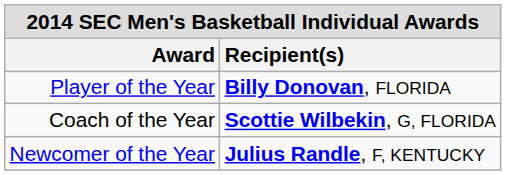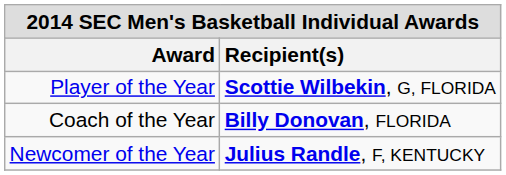 <table class="wikitable" style="white-space:nowrap; font-size:90%;">
 <tr>
 <td colspan="7" style="text-align:center; background:#ddd;"><strong>2014 SEC Men's Basketball Individual Awards</strong></td>
 </tr>
 <tr>
 <th style="text-align:right;">Award</th>
 <th style="text-align:left;">Recipient(s)</th>
 </tr>
 <tr>
 <td style="text-align:right;"><a href='#'>Player of the Year</a></td>
-<td style="text-align:left;"><strong><a href='#'>Billy Donovan</a></strong>, <small>FLORIDA</small><br></td>
+<td style="text-align:left;"><strong><a href='#'>Scottie Wilbekin</a></strong>, <small>G, FLORIDA</small><br></td>
 </tr>
 <tr>
 <td style="text-align:right;">Coach of the Year</td>
-<td style="text-align:left;"><strong><a href='#'>Scottie Wilbekin</a></strong>, <small>G, FLORIDA</small><br></td>
+<td style="text-align:left;"><strong><a href='#'>Billy Donovan</a></strong>, <small>FLORIDA</small><br></td>
 </tr>
 <tr>
 <td style="text-align:right;"><a href='#'>Newcomer of the Year</a></td>
 <td style="text-align:left;"><strong><a href='#'>Julius Randle</a></strong>, <small>F, KENTUCKY</small><br></td>
 </tr>
 </table>
